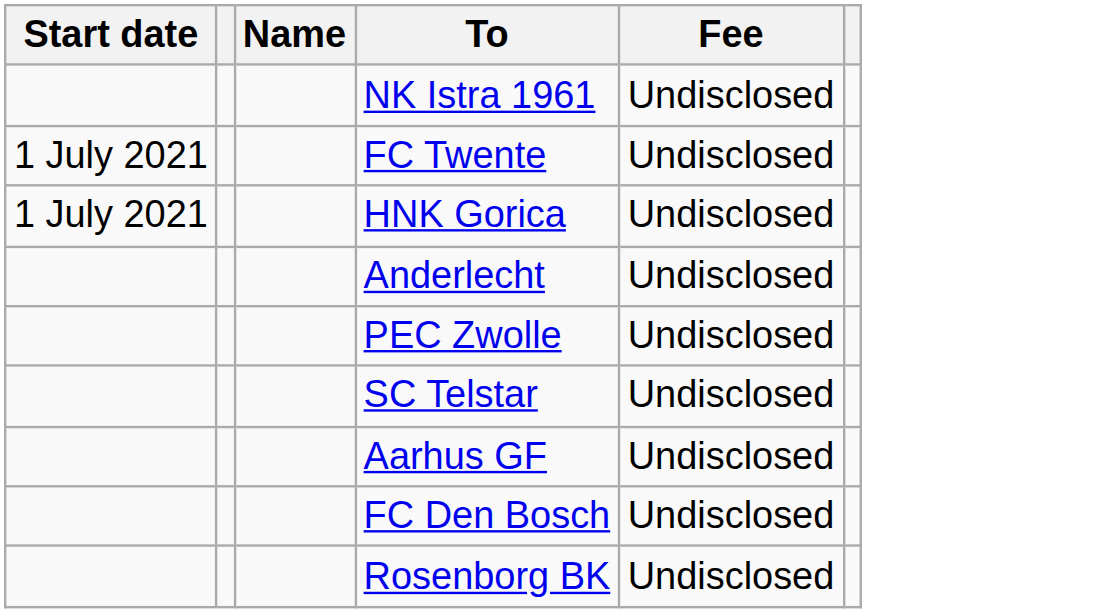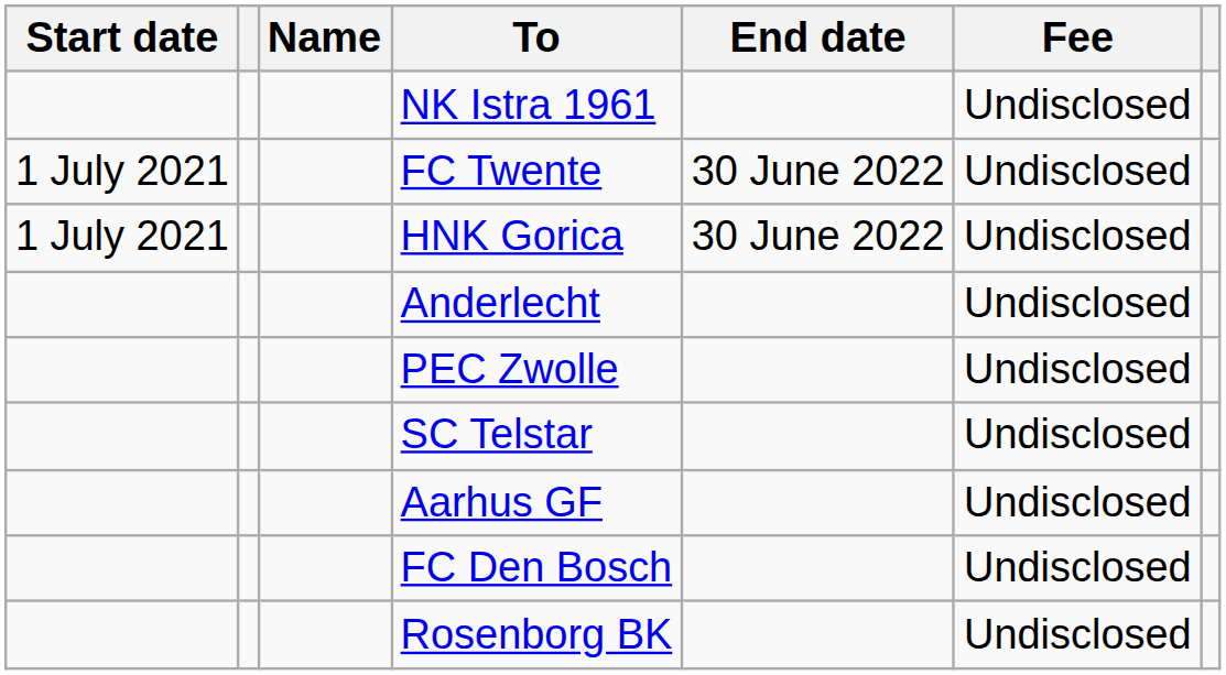 <table class="wikitable">
 <tr>
 <th>Start date</th>
 <th></th>
 <th>Name</th>
 <th>To</th>
+<th>End date</th>
 <th>Fee</th>
 <th></th>
 </tr>
 <tr>
 <td align=center></td>
 <td align=center></td>
 <td></td>
 <td> <a href='#'>NK Istra 1961</a></td>
+<td align=center></td>
 <td>Undisclosed</td>
 <td></td>
 </tr>
 <tr>
 <td align=center>1 July 2021</td>
 <td align=center></td>
 <td></td>
 <td> <a href='#'>FC Twente</a></td>
+<td align=center>30 June 2022</td>
 <td>Undisclosed</td>
 <td></td>
 </tr>
 <tr>
 <td align=center>1 July 2021</td>
 <td align=center></td>
 <td></td>
 <td> <a href='#'>HNK Gorica</a></td>
+<td align=center>30 June 2022</td>
 <td>Undisclosed</td>
 <td></td>
 </tr>
 <tr>
 <td align=center></td>
 <td align=center></td>
 <td></td>
 <td> <a href='#'>Anderlecht</a></td>
+<td align=center></td>
 <td>Undisclosed</td>
 <td></td>
 </tr>
 <tr>
 <td align=center></td>
 <td align=center></td>
 <td></td>
 <td> <a href='#'>PEC Zwolle</a></td>
+<td align=center></td>
 <td>Undisclosed</td>
 <td></td>
 </tr>
 <tr>
 <td align=center></td>
 <td align=center></td>
 <td></td>
 <td> <a href='#'>SC Telstar</a></td>
+<td align=center></td>
 <td>Undisclosed</td>
 <td></td>
 </tr>
 <tr>
 <td align=center></td>
 <td align=center></td>
 <td></td>
 <td> <a href='#'>Aarhus GF</a></td>
+<td align=center></td>
 <td>Undisclosed</td>
 <td></td>
 </tr>
 <tr>
 <td align=center></td>
 <td align=center></td>
 <td></td>
 <td> <a href='#'>FC Den Bosch</a></td>
+<td align=center></td>
 <td>Undisclosed</td>
 <td></td>
 </tr>
 <tr>
 <td align=center></td>
 <td align=center></td>
 <td></td>
 <td> <a href='#'>Rosenborg BK</a></td>
+<td align=center></td>
 <td>Undisclosed</td>
 <td></td>
 </tr>
 </table>
